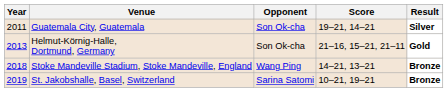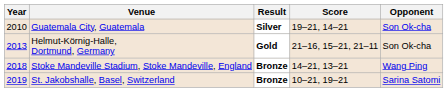 <table class="sortable wikitable" style="font-size: 90%;">
 <tr>
 <th>Year</th>
 <th>Venue</th>
+<th>Result</th>
+<th>Score</th>
 <th>Opponent</th>
-<th>Score</th>
-<th>Result</th>
 </tr>
 <tr style="background:#F3E6D7">
-<td align="center">2011</td>
+<td align="center">2010</td>
 <td align="left"><a href='#'>Guatemala City</a>, <a href='#'>Guatemala</a></td>
+<td style="text-align:left; background:white"> <strong>Silver</strong></td>
+<td align="left">19–21, 14–21</td>
 <td align="left"> <a href='#'>Son Ok-cha</a></td>
-<td align="left">19–21, 14–21</td>
-<td style="text-align:left; background:white"> <strong>Silver</strong></td>
 </tr>
 <tr style="background:#F3E6D7">
 <td align="center"><a href='#'>2013</a></td>
 <td align="left">Helmut-Körnig-Halle,<br><a href='#'>Dortmund</a>, <a href='#'>Germany</a></td>
+<td style="text-align:left; background:white"> <strong>Gold</strong></td>
+<td align="left">21–16, 15–21, 21–11</td>
 <td align="left"> Son Ok-cha</td>
-<td align="left">21–16, 15–21, 21–11</td>
-<td style="text-align:left; background:white"> <strong>Gold</strong></td>
 </tr>
 <tr style="background:#F3E6D7">
 <td align="center"><a href='#'>2018</a></td>
 <td align="left"><a href='#'>Stoke Mandeville Stadium</a>, <a href='#'>Stoke Mandeville</a>, <a href='#'>England</a></td>
+<td style="text-align:left; background:white"> <strong>Bronze</strong></td>
+<td align="left">14–21, 13–21</td>
 <td align="left"> <a href='#'>Wang Ping</a></td>
-<td align="left">14–21, 13–21</td>
-<td style="text-align:left; background:white"> <strong>Bronze</strong></td>
 </tr>
 <tr style="background:#F3E6D7">
 <td align="center"><a href='#'>2019</a></td>
 <td align="left"><a href='#'>St. Jakobshalle</a>, <a href='#'>Basel</a>, <a href='#'>Switzerland</a></td>
+<td style="text-align:left; background:white"> <strong>Bronze</strong></td>
+<td align="left">10–21, 19–21</td>
 <td align="left"> <a href='#'>Sarina Satomi</a></td>
-<td align="left">10–21, 19–21</td>
-<td style="text-align:left; background:white"> <strong>Bronze</strong></td>
 </tr>
 </table>
